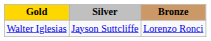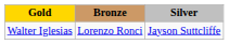 <table class="wikitable">
 <tr>
 <th style="background-color:gold;">Gold</th>
+<th style="background-color:#cc9966;">Bronze</th>
 <th style="background-color:silver;">Silver</th>
-<th style="background-color:#cc9966;">Bronze</th>
 </tr>
 <tr>
 <td> <a href='#'>Walter Iglesias</a></td>
+<td> <a href='#'>Lorenzo Ronci</a></td>
 <td> <a href='#'>Jayson Suttcliffe</a></td>
-<td> <a href='#'>Lorenzo Ronci</a></td>
 </tr>
 </table>
